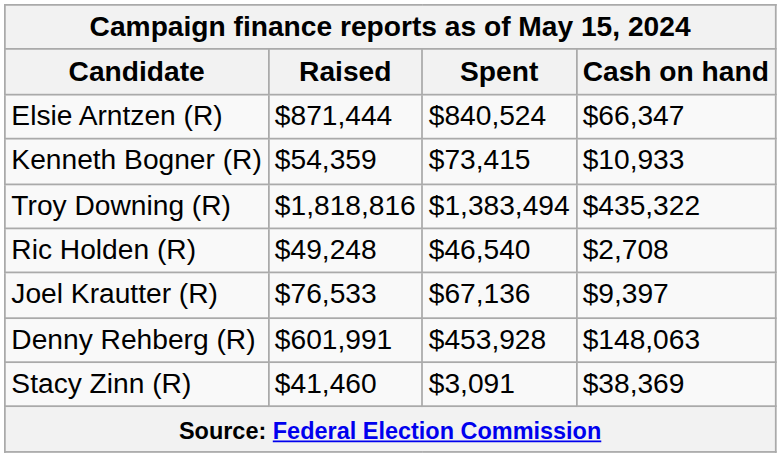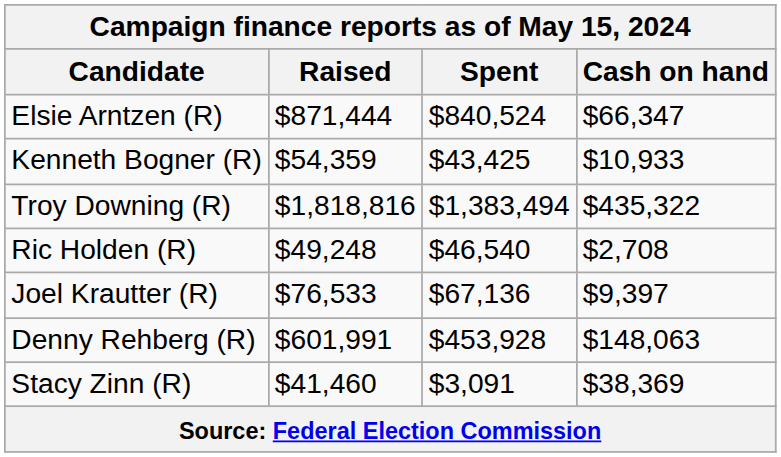 <table class="wikitable sortable">
 <tr>
 <th colspan=4>Campaign finance reports as of May 15, 2024</th>
 </tr>
 <tr style="text-align:center;">
 <th>Candidate</th>
 <th>Raised</th>
 <th>Spent</th>
 <th>Cash on hand</th>
 </tr>
 <tr>
 <td>Elsie Arntzen (R)</td>
 <td>$871,444</td>
 <td>$840,524</td>
 <td>$66,347</td>
 </tr>
 <tr>
 <td>Kenneth Bogner (R)</td>
 <td>$54,359</td>
-<td>$73,415</td>
+<td>$43,425</td>
 <td>$10,933</td>
 </tr>
 <tr>
 <td>Troy Downing (R)</td>
 <td>$1,818,816</td>
 <td>$1,383,494</td>
 <td>$435,322</td>
 </tr>
 <tr>
 <td>Ric Holden (R)</td>
 <td>$49,248</td>
 <td>$46,540</td>
 <td>$2,708</td>
 </tr>
 <tr>
 <td>Joel Krautter (R)</td>
 <td>$76,533</td>
 <td>$67,136</td>
 <td>$9,397</td>
 </tr>
 <tr>
 <td>Denny Rehberg (R)</td>
 <td>$601,991</td>
 <td>$453,928</td>
 <td>$148,063</td>
 </tr>
 <tr>
 <td>Stacy Zinn (R)</td>
 <td>$41,460</td>
 <td>$3,091</td>
 <td>$38,369</td>
 </tr>
 <tr>
 <th colspan="4"><small>Source: <a href='#'>Federal Election Commission</a></small></th>
 </tr>
 </table>
